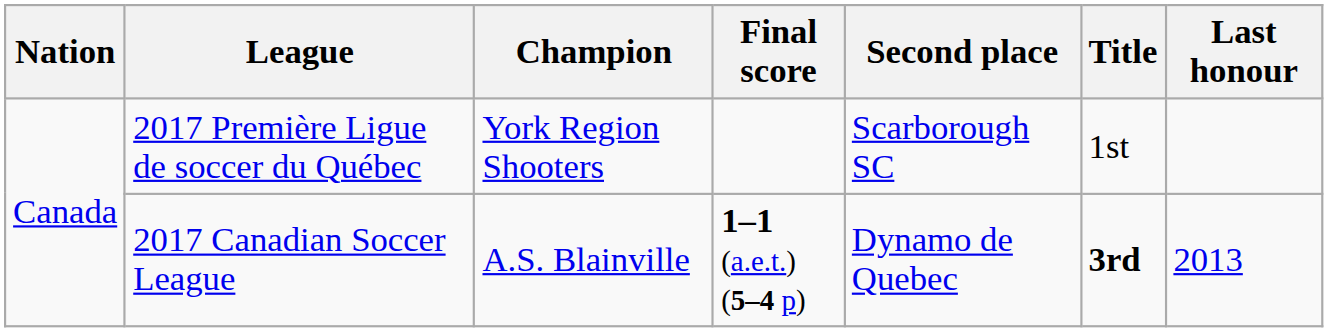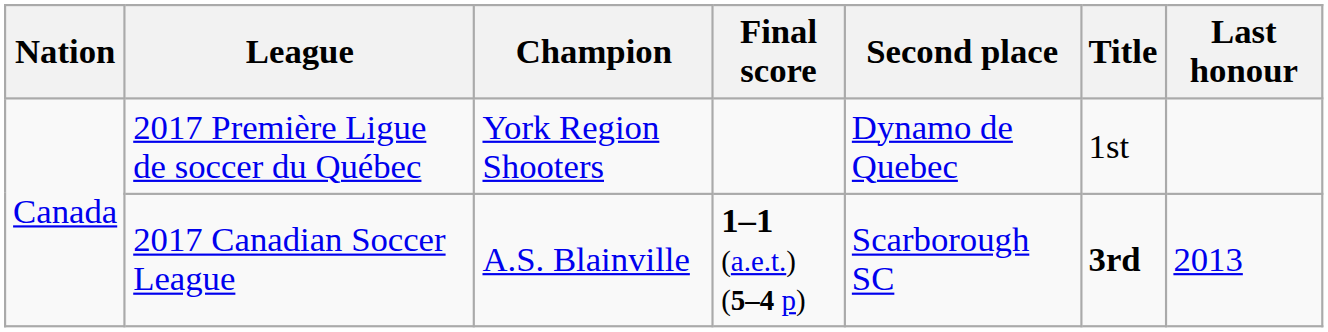 <table class="wikitable sortable">
 <tr>
 <th>Nation</th>
 <th>League</th>
 <th>Champion</th>
 <th>Final score</th>
 <th>Second place</th>
 <th data-sort-type="number">Title</th>
 <th>Last honour</th>
 </tr>
 <tr>
 <td rowspan="2"> <a href='#'>Canada</a></td>
 <td><a href='#'>2017 Première Ligue de soccer du Québec</a></td>
 <td><a href='#'>York Region Shooters</a></td>
 <td></td>
-<td><a href='#'>Scarborough SC</a></td>
+<td><a href='#'>Dynamo de Quebec</a></td>
 <td>1st</td>
 <td></td>
 </tr>
 <tr>
 <td><a href='#'>2017 Canadian Soccer League</a></td>
 <td><a href='#'>A.S. Blainville</a></td>
 <td><strong>1–1</strong> <small>(<a href='#'>a.e.t.</a>)</small><br><small>(<strong>5–4</strong> <a href='#'>p</a>)</small></td>
-<td><a href='#'>Dynamo de Quebec</a></td>
+<td><a href='#'>Scarborough SC</a></td>
 <td><strong>3rd</strong></td>
 <td><a href='#'>2013</a></td>
 </tr>
 </table>
